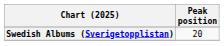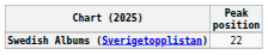 <table class="wikitable sortable plainrowheaders" style="text-align:center">
 <tr>
 <th scope="col">Chart (2025)</th>
 <th scope="col">Peak<br>position</th>
 </tr>
 <tr>
 </tr>
 <tr>
 </tr>
 <tr>
 </tr>
 <tr>
 <th scope="row">Swedish Albums (<a href='#'>Sverigetopplistan</a>)</th>
-<td>20</td>
+<td>22</td>
 </tr>
 <tr>
 </tr>
 <tr>
 </tr>
 <tr>
 </tr>
 <tr>
 </tr>
 </table>
